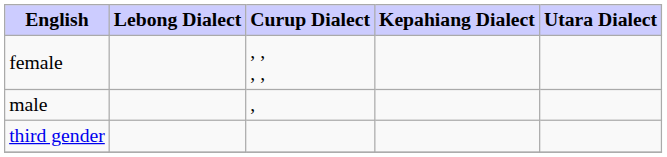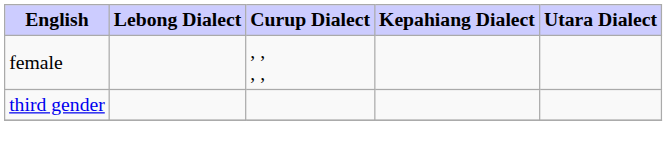 <table class="wikitable">
 <tr>
 <th style="background: #CCCCFF;">English</th>
 <th style="background: #CCCCFF;">Lebong Dialect</th>
 <th style="background: #CCCCFF;">Curup Dialect</th>
 <th style="background: #CCCCFF;">Kepahiang Dialect</th>
 <th style="background: #CCCCFF;">Utara Dialect</th>
 </tr>
 <tr>
 <td>female</td>
 <td></td>
 <td>, , <br>, , <br></td>
 <td></td>
 <td></td>
 </tr>
 <tr>
-<td>male</td>
-<td></td>
-<td>, <br></td>
-<td></td>
-<td></td>
-</tr>
-<tr>
 <td><a href='#'>third gender</a></td>
 <td></td>
 <td></td>
 <td></td>
 <td></td>
 </tr>
 <tr>
 </tr>
 </table>
